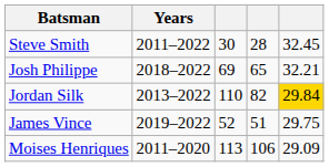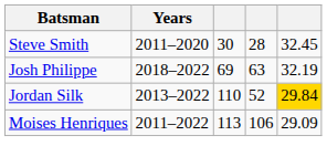 <table class="wikitable">
 <tr>
 <th>Batsman</th>
 <th>Years</th>
 <th></th>
 <th></th>
 <th></th>
 </tr>
 <tr>
 <td><a href='#'>Steve Smith</a></td>
-<td>2011–2022</td>
+<td>2011–2020</td>
 <td>30</td>
 <td>28</td>
 <td>32.45</td>
 </tr>
 <tr>
 <td><a href='#'>Josh Philippe</a></td>
 <td>2018–2022</td>
 <td>69</td>
-<td>65</td>
-<td>32.21</td>
+<td>63</td>
+<td>32.19</td>
 </tr>
 <tr>
 <td><a href='#'>Jordan Silk</a></td>
 <td>2013–2022</td>
 <td>110</td>
-<td>82</td>
+<td>52</td>
 <td style="background: gold;">29.84</td>
 </tr>
 <tr>
-<td><a href='#'>James Vince</a></td>
-<td>2019–2022</td>
-<td>52</td>
-<td>51</td>
-<td>29.75</td>
-</tr>
-<tr>
 <td><a href='#'>Moises Henriques</a></td>
-<td>2011–2020</td>
+<td>2011–2022</td>
 <td>113</td>
 <td>106</td>
 <td>29.09</td>
 </tr>
 </table>
